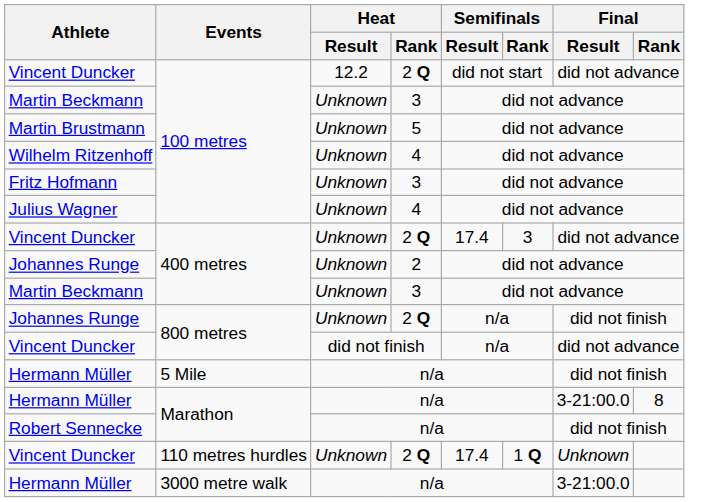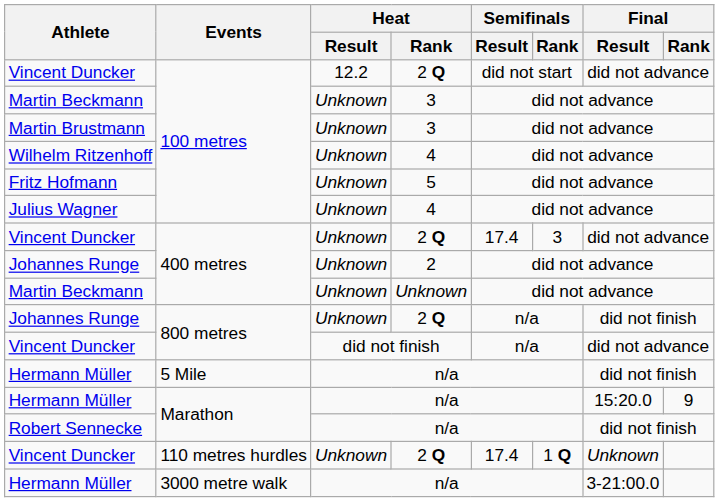 <table class=wikitable style="font-size:90%">
 <tr>
 <th rowspan="2">Athlete</th>
 <th rowspan="2">Events</th>
 <th colspan="2">Heat</th>
 <th colspan="2">Semifinals</th>
 <th colspan="2">Final</th>
 </tr>
 <tr>
 <th>Result</th>
 <th>Rank</th>
 <th>Result</th>
 <th>Rank</th>
 <th>Result</th>
 <th>Rank</th>
 </tr>
 <tr>
 <td><a href='#'>Vincent Duncker</a></td>
 <td rowspan=6><a href='#'>100 metres</a></td>
 <td align="center">12.2</td>
 <td align="center">2 <strong>Q</strong></td>
 <td align="center" colspan=2>did not start</td>
 <td align="center" colspan=2>did not advance</td>
 </tr>
 <tr>
 <td><a href='#'>Martin Beckmann</a></td>
 <td align="center"><em>Unknown</em></td>
 <td align="center">3</td>
 <td align="center" colspan=4>did not advance</td>
 </tr>
 <tr>
 <td><a href='#'>Martin Brustmann</a></td>
 <td align="center"><em>Unknown</em></td>
-<td align="center">5</td>
+<td align="center">3</td>
 <td align="center" colspan=4>did not advance</td>
 </tr>
 <tr>
 <td><a href='#'>Wilhelm Ritzenhoff</a></td>
 <td align="center"><em>Unknown</em></td>
 <td align="center">4</td>
 <td align="center" colspan=4>did not advance</td>
 </tr>
 <tr>
 <td><a href='#'>Fritz Hofmann</a></td>
 <td align="center"><em>Unknown</em></td>
-<td align="center">3</td>
+<td align="center">5</td>
 <td align="center" colspan=4>did not advance</td>
 </tr>
 <tr>
 <td><a href='#'>Julius Wagner</a></td>
 <td align="center"><em>Unknown</em></td>
 <td align="center">4</td>
 <td align="center" colspan=4>did not advance</td>
 </tr>
 <tr>
 <td><a href='#'>Vincent Duncker</a></td>
 <td rowspan=3>400 metres</td>
 <td align="center"><em>Unknown</em></td>
 <td align="center">2 <strong>Q</strong></td>
 <td align="center">17.4</td>
 <td align="center">3</td>
 <td align="center" colspan=2>did not advance</td>
 </tr>
 <tr>
 <td><a href='#'>Johannes Runge</a></td>
 <td align="center"><em>Unknown</em></td>
 <td align="center">2</td>
 <td align="center" colspan=4>did not advance</td>
 </tr>
 <tr>
 <td><a href='#'>Martin Beckmann</a></td>
 <td align="center"><em>Unknown</em></td>
-<td align="center">3</td>
+<td align="center"><em>Unknown</em></td>
 <td align="center" colspan=4>did not advance</td>
 </tr>
 <tr>
 <td><a href='#'>Johannes Runge</a></td>
 <td rowspan=2>800 metres</td>
 <td align="center"><em>Unknown</em></td>
 <td align="center">2 <strong>Q</strong></td>
 <td align="center" colspan=2>n/a</td>
 <td align="center" colspan=2>did not finish</td>
 </tr>
 <tr>
 <td><a href='#'>Vincent Duncker</a></td>
 <td align="center" colspan=2>did not finish</td>
 <td align="center" colspan=2>n/a</td>
 <td align="center" colspan=2>did not advance</td>
 </tr>
 <tr>
 <td><a href='#'>Hermann Müller</a></td>
 <td>5 Mile</td>
 <td align="center" colspan=4>n/a</td>
 <td align="center" colspan=2>did not finish</td>
 </tr>
 <tr>
 <td><a href='#'>Hermann Müller</a></td>
 <td rowspan=2>Marathon</td>
 <td align="center" colspan=4>n/a</td>
-<td align="center">3-21:00.0</td>
-<td align="center">8</td>
+<td align="center">15:20.0</td>
+<td align="center">9</td>
 </tr>
 <tr>
 <td><a href='#'>Robert Sennecke</a></td>
 <td align="center" colspan=4>n/a</td>
 <td align="center" colspan=2>did not finish</td>
 </tr>
 <tr>
 <td><a href='#'>Vincent Duncker</a></td>
 <td>110 metres hurdles</td>
 <td align="center"><em>Unknown</em></td>
 <td align="center">2 <strong>Q</strong></td>
 <td align="center">17.4</td>
 <td align="center">1 <strong>Q</strong></td>
 <td align="center"><em>Unknown</em></td>
 <td align="center"></td>
 </tr>
 <tr>
 <td><a href='#'>Hermann Müller</a></td>
 <td>3000 metre walk</td>
 <td align="center" colspan=4>n/a</td>
 <td align="center">3-21:00.0</td>
 <td align="center"></td>
 </tr>
 </table>
